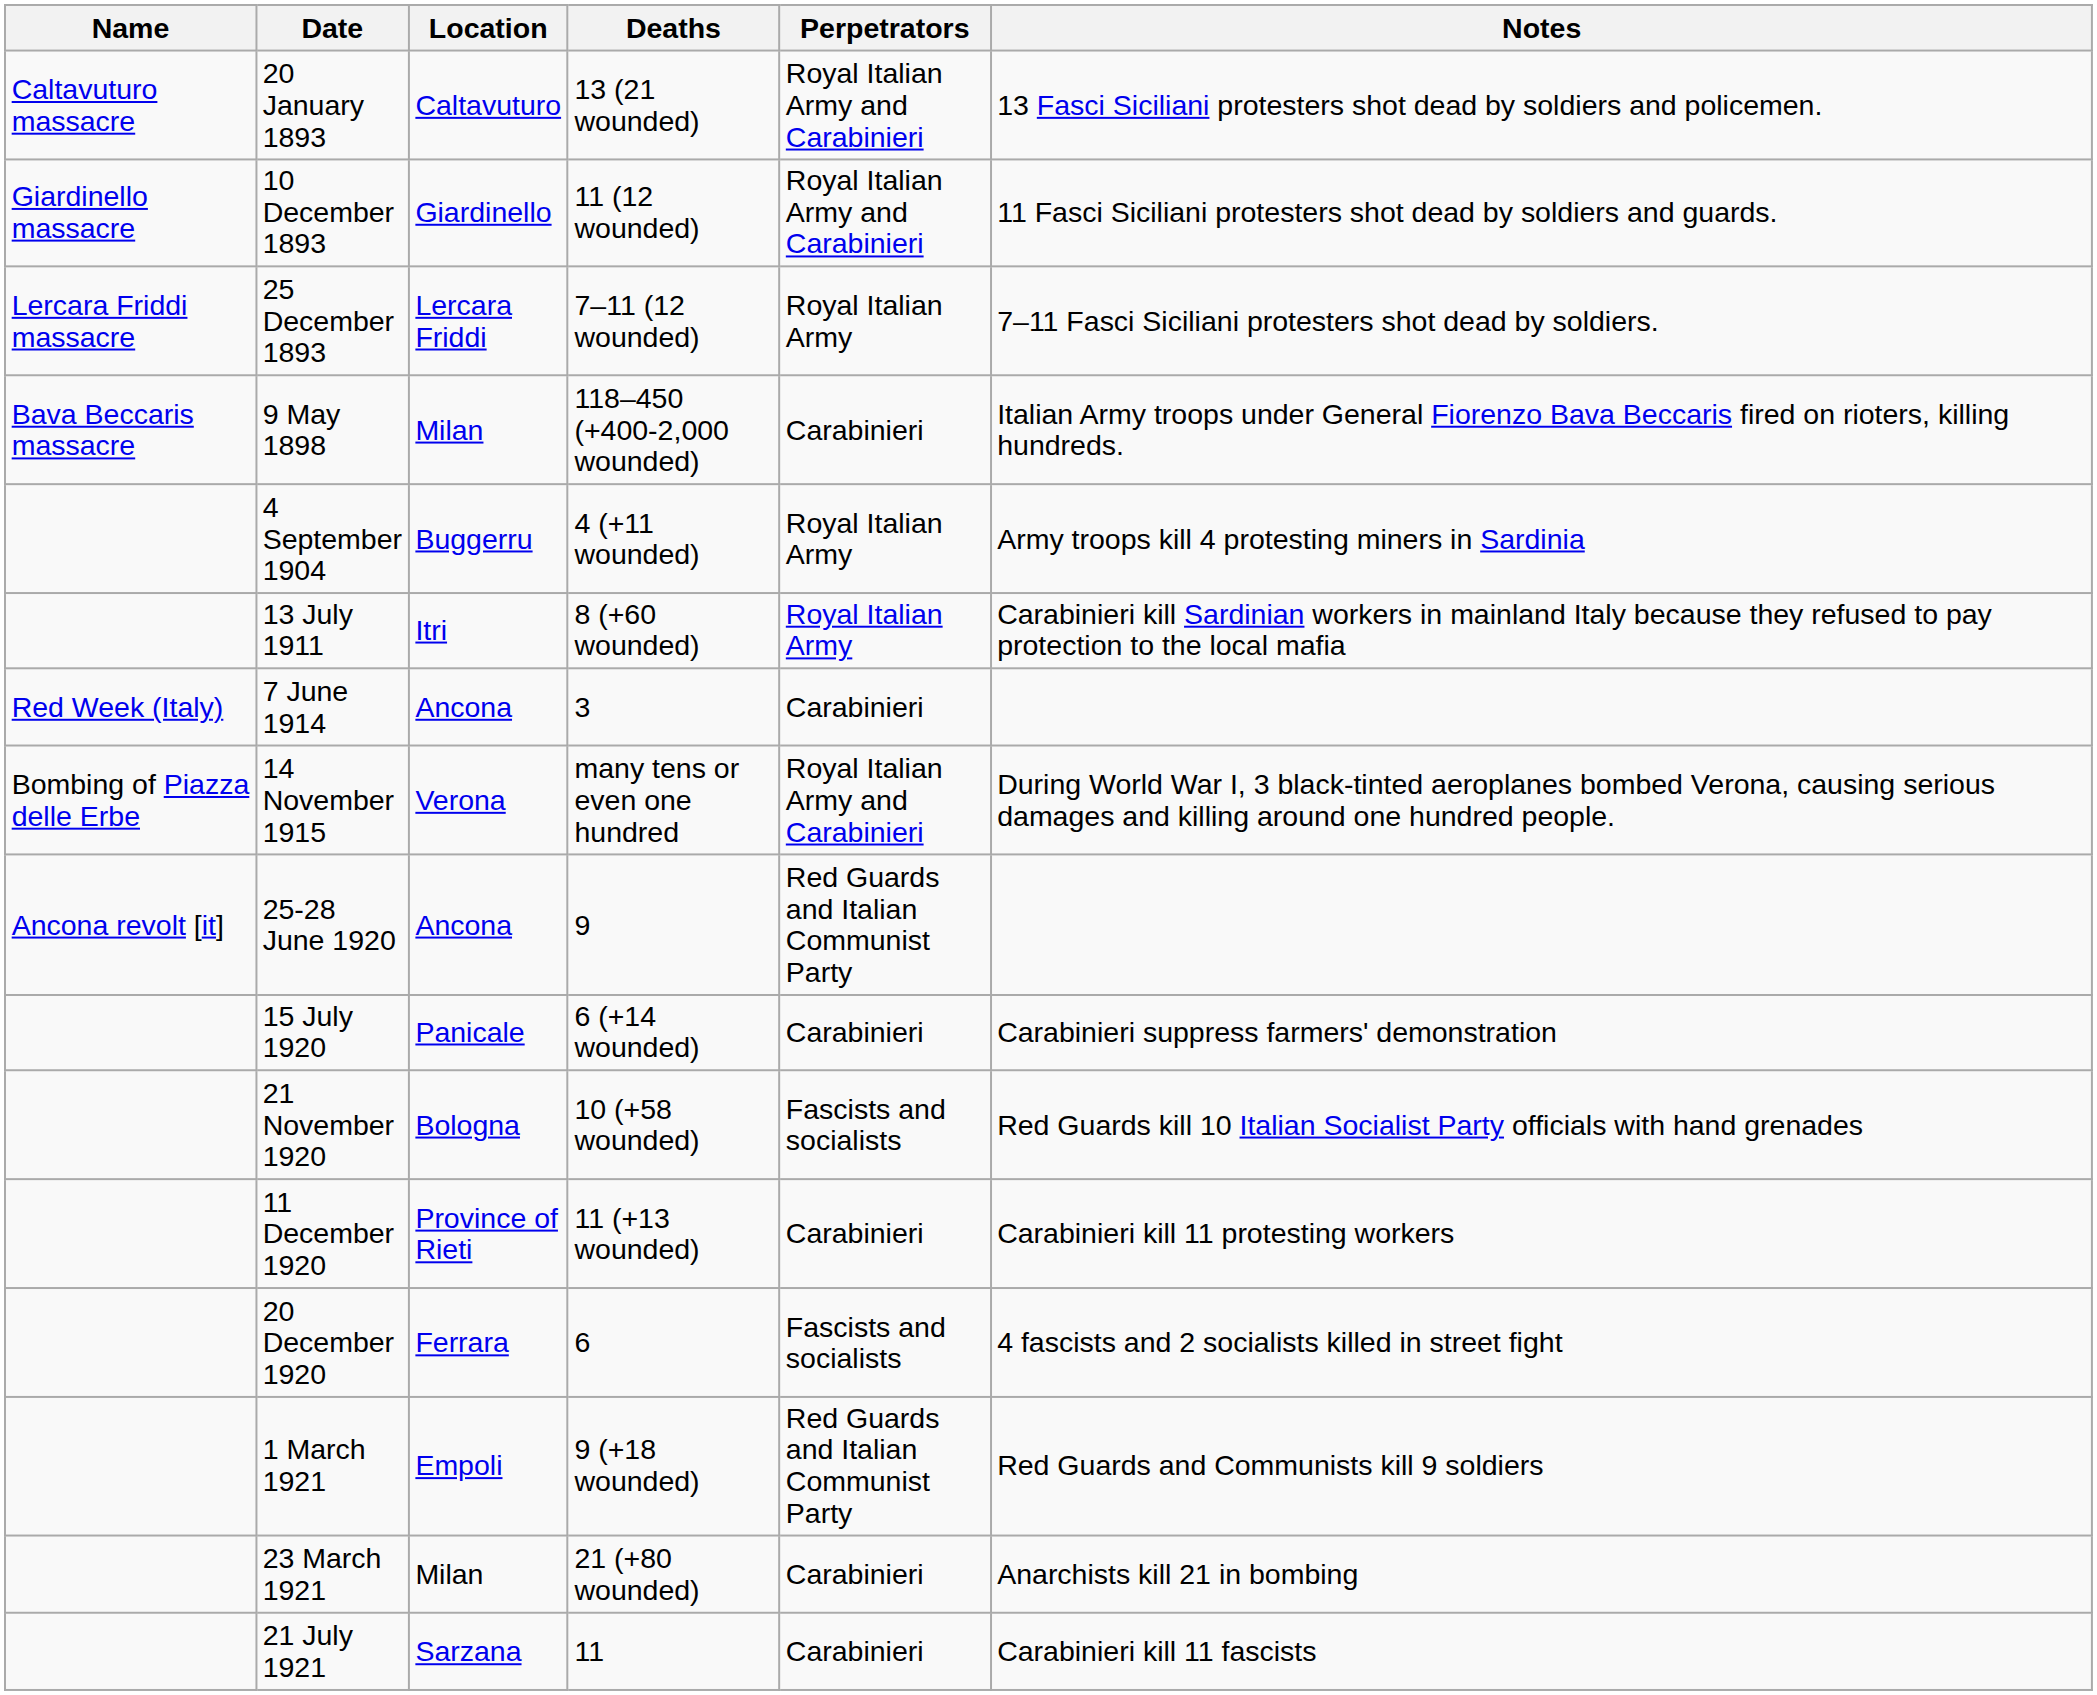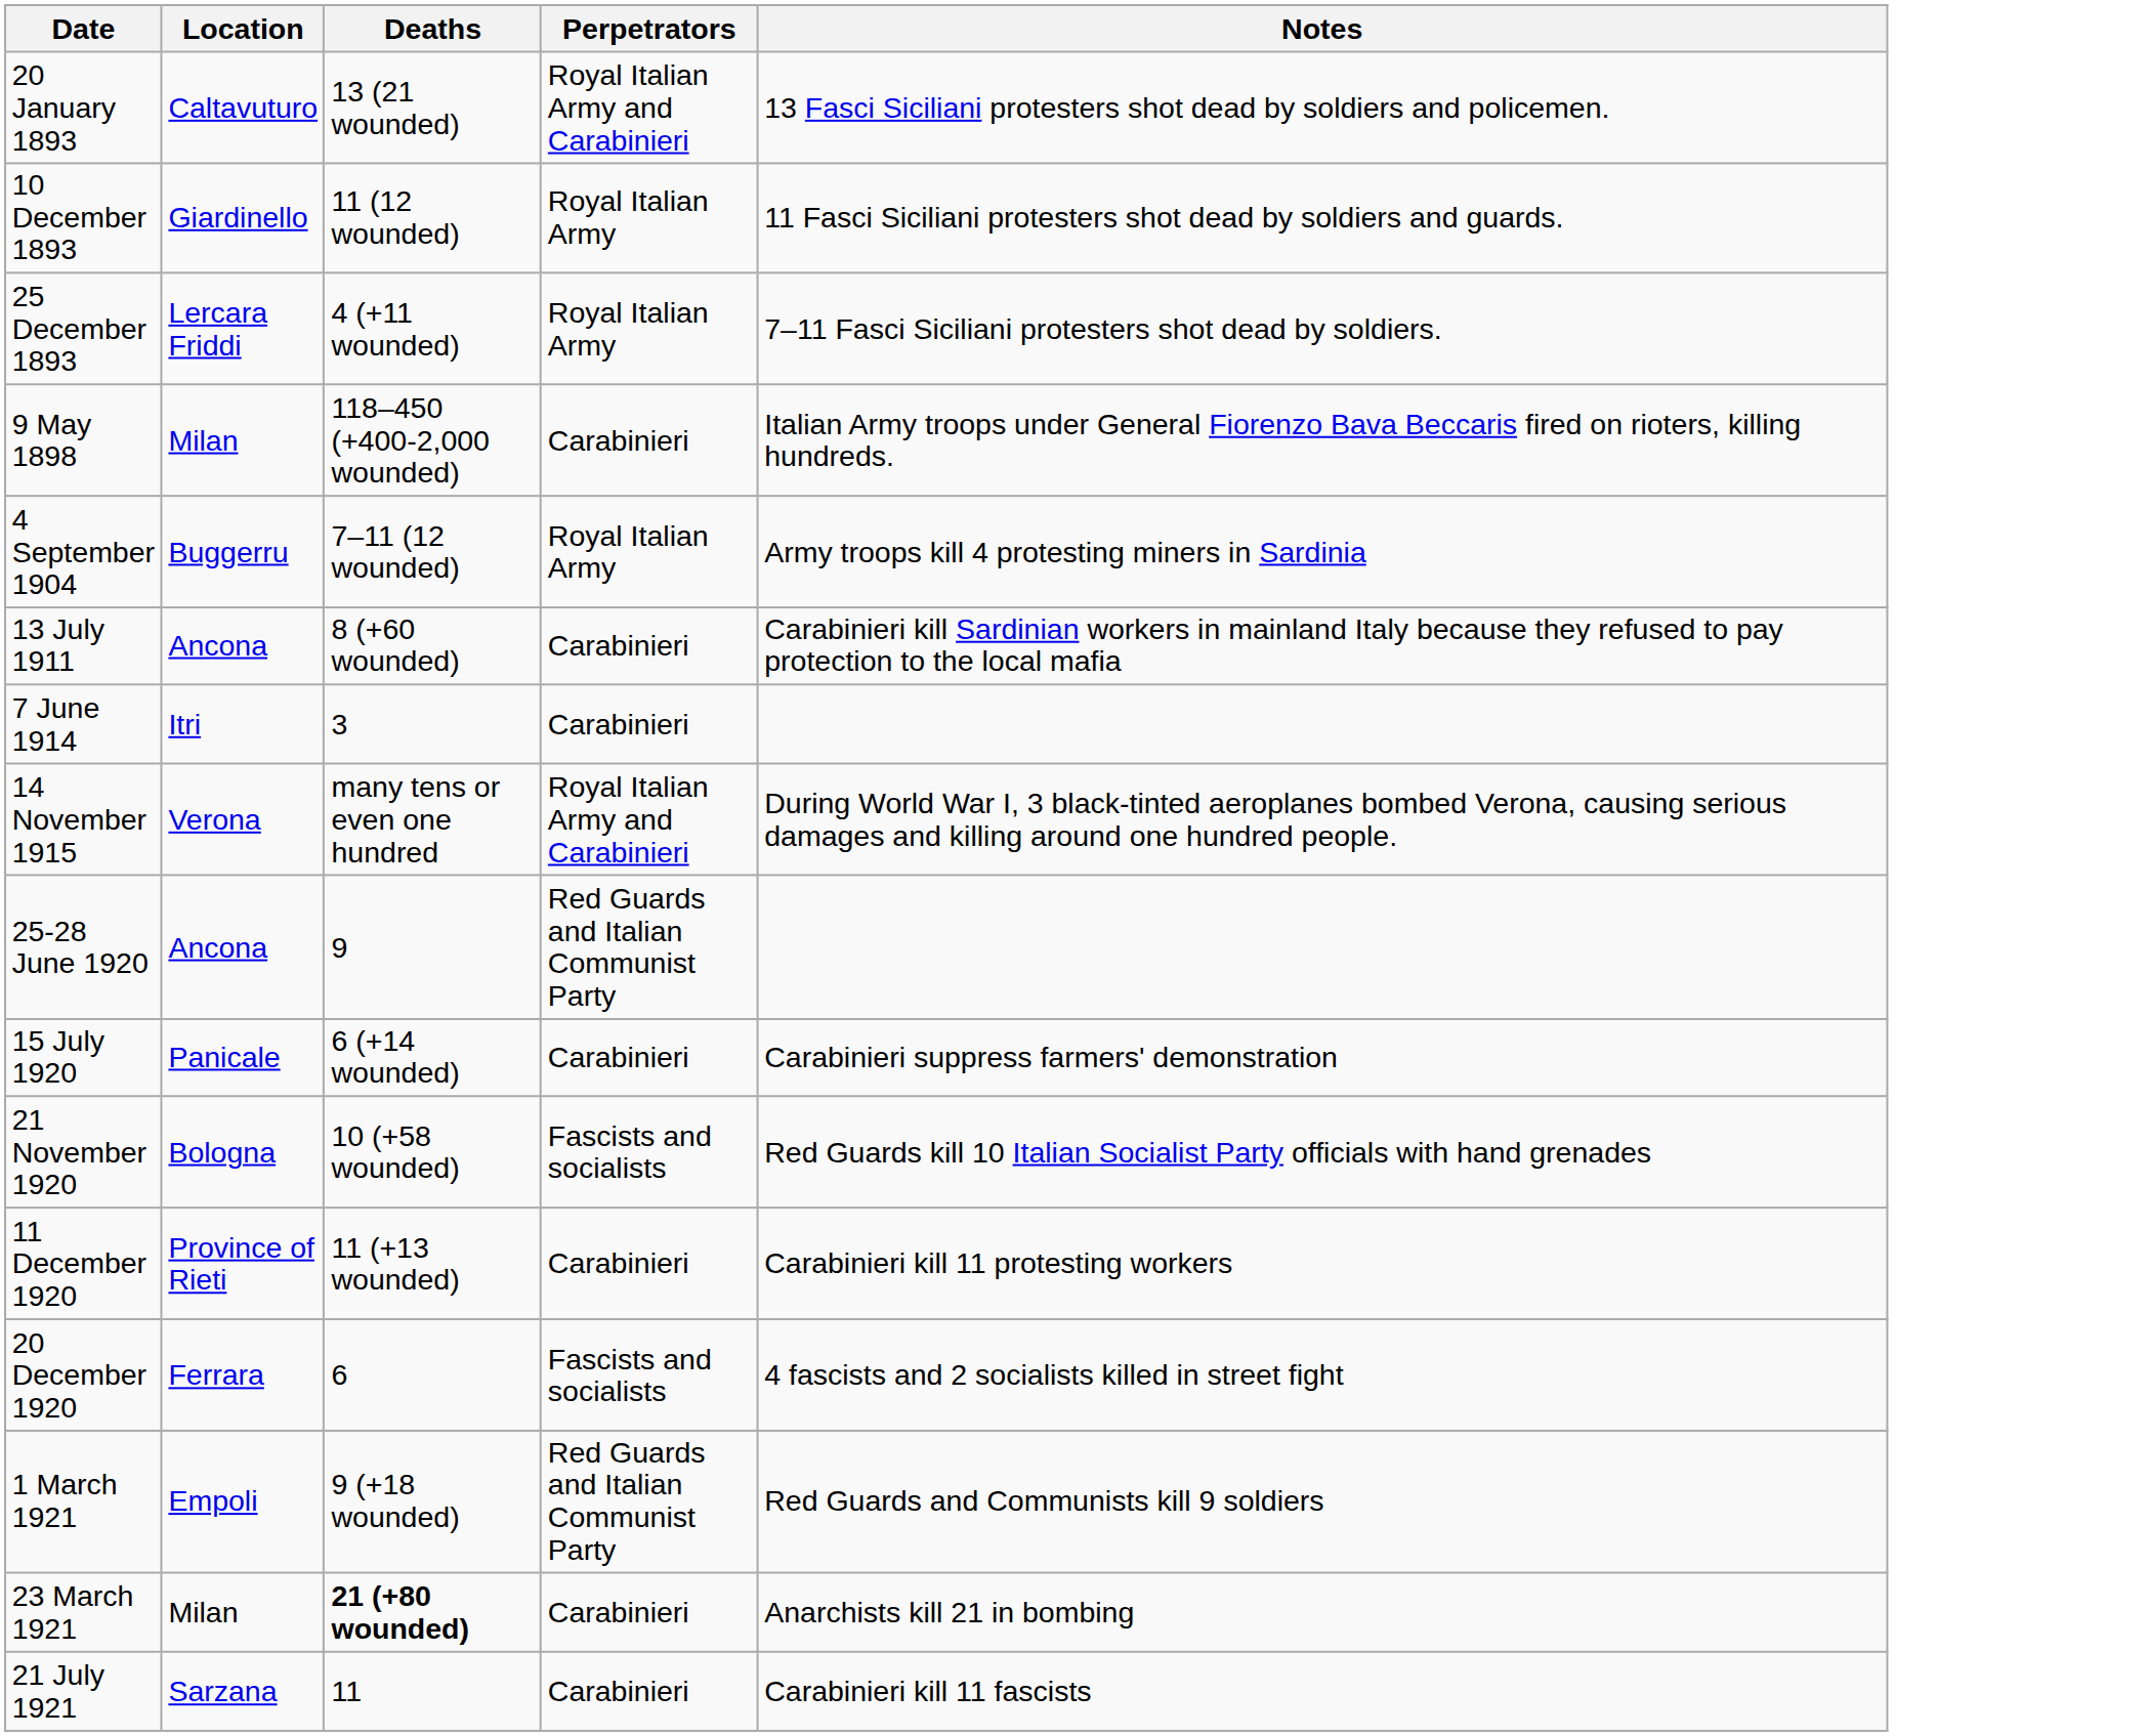 <table class="sortable wikitable" style="font-size:90%;">
 <tr>
-<th style="width:120px;">Name</th>
 <th style="width:65px;">Date</th>
 <th style="width:70px;">Location</th>
 <th style="width:100px;">Deaths</th>
 <th style="width:100px;">Perpetrators</th>
 <th class="unsortable" style="width:550px;">Notes</th>
 </tr>
 <tr>
-<td><a href='#'>Caltavuturo massacre</a></td>
 <td>20 January 1893</td>
 <td><a href='#'>Caltavuturo</a></td>
 <td>13 (21 wounded)</td>
 <td>Royal Italian Army and <a href='#'>Carabinieri</a></td>
 <td>13 <a href='#'>Fasci Siciliani</a> protesters shot dead by soldiers and policemen.</td>
 </tr>
 <tr>
-<td><a href='#'>Giardinello massacre</a></td>
 <td>10 December 1893</td>
 <td><a href='#'>Giardinello</a></td>
 <td>11 (12 wounded)</td>
-<td>Royal Italian Army and <a href='#'>Carabinieri</a></td>
+<td>Royal Italian Army</td>
 <td>11 Fasci Siciliani protesters shot dead by soldiers and guards.</td>
 </tr>
 <tr>
-<td><a href='#'>Lercara Friddi massacre</a></td>
 <td>25 December 1893</td>
 <td><a href='#'>Lercara Friddi</a></td>
-<td>7–11 (12 wounded)</td>
+<td>4 (+11 wounded)</td>
 <td>Royal Italian Army</td>
 <td>7–11 Fasci Siciliani protesters shot dead by soldiers.</td>
 </tr>
 <tr>
-<td><a href='#'>Bava Beccaris massacre</a></td>
 <td>9 May 1898</td>
 <td><a href='#'>Milan</a></td>
 <td>118–450 (+400-2,000 wounded)</td>
 <td>Carabinieri</td>
 <td>Italian Army troops under General <a href='#'>Fiorenzo Bava Beccaris</a> fired on rioters, killing hundreds.</td>
 </tr>
 <tr>
-<td></td>
 <td>4 September 1904</td>
 <td><a href='#'>Buggerru</a></td>
-<td>4 (+11 wounded)</td>
+<td>7–11 (12 wounded)</td>
 <td>Royal Italian Army</td>
 <td>Army troops kill 4 protesting miners in <a href='#'>Sardinia</a></td>
 </tr>
 <tr>
-<td></td>
 <td>13 July 1911</td>
-<td><a href='#'>Itri</a></td>
+<td><a href='#'>Ancona</a></td>
 <td>8 (+60 wounded)</td>
-<td><a href='#'>Royal Italian Army</a></td>
+<td>Carabinieri</td>
 <td>Carabinieri kill <a href='#'>Sardinian</a> workers in mainland Italy because they refused to pay protection to the local mafia</td>
 </tr>
 <tr>
-<td><a href='#'>Red Week (Italy)</a></td>
 <td>7 June 1914</td>
-<td><a href='#'>Ancona</a></td>
+<td><a href='#'>Itri</a></td>
 <td>3</td>
 <td>Carabinieri</td>
 <td></td>
 </tr>
 <tr>
-<td>Bombing of <a href='#'>Piazza delle Erbe</a></td>
 <td>14 November 1915</td>
 <td><a href='#'>Verona</a></td>
 <td>many tens or even one hundred</td>
 <td>Royal Italian Army and <a href='#'>Carabinieri</a></td>
 <td>During World War I, 3 black-tinted aeroplanes bombed Verona, causing serious damages and killing around one hundred people.</td>
 </tr>
 <tr>
-<td><a href='#'>Ancona revolt</a> [<a href='#'>it</a>]</td>
 <td>25-28 June 1920</td>
 <td><a href='#'>Ancona</a></td>
 <td>9</td>
 <td>Red Guards and Italian Communist Party</td>
 <td></td>
 </tr>
 <tr>
-<td></td>
 <td>15 July 1920</td>
 <td><a href='#'>Panicale</a></td>
 <td>6 (+14 wounded)</td>
 <td>Carabinieri</td>
 <td>Carabinieri suppress farmers' demonstration</td>
 </tr>
 <tr>
-<td></td>
 <td>21 November 1920</td>
 <td><a href='#'>Bologna</a></td>
 <td>10 (+58 wounded)</td>
 <td>Fascists and socialists</td>
 <td>Red Guards kill 10 <a href='#'>Italian Socialist Party</a> officials with hand grenades</td>
 </tr>
 <tr>
-<td></td>
 <td>11 December 1920</td>
 <td><a href='#'>Province of Rieti</a></td>
 <td>11 (+13 wounded)</td>
 <td>Carabinieri</td>
 <td>Carabinieri kill 11 protesting workers</td>
 </tr>
 <tr>
-<td></td>
 <td>20 December 1920</td>
 <td><a href='#'>Ferrara</a></td>
 <td>6</td>
 <td>Fascists and socialists</td>
 <td>4 fascists and 2 socialists killed in street fight</td>
 </tr>
 <tr>
-<td></td>
 <td>1 March 1921</td>
 <td><a href='#'>Empoli</a></td>
 <td>9 (+18 wounded)</td>
 <td>Red Guards and Italian Communist Party</td>
 <td>Red Guards and Communists kill 9 soldiers</td>
 </tr>
 <tr>
-<td></td>
 <td>23 March 1921</td>
 <td>Milan</td>
-<td>21 (+80 wounded)</td>
+<td><strong>21 (+80 wounded)</strong></td>
 <td>Carabinieri</td>
 <td>Anarchists kill 21 in bombing</td>
 </tr>
 <tr>
-<td></td>
 <td>21 July 1921</td>
 <td><a href='#'>Sarzana</a></td>
 <td>11</td>
 <td>Carabinieri</td>
 <td>Carabinieri kill 11 fascists</td>
 </tr>
 </table>
